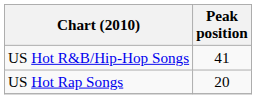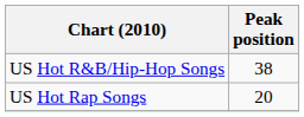 <table class="wikitable sortable">
 <tr>
 <th align="left">Chart (2010)</th>
 <th align="center">Peak<br>position</th>
 </tr>
 <tr>
 <td align="left">US <a href='#'>Hot R&B/Hip-Hop Songs</a></td>
-<td align="center">41</td>
+<td align="center">38</td>
 </tr>
 <tr>
 <td align="left">US <a href='#'>Hot Rap Songs</a></td>
 <td align="center">20</td>
 </tr>
 <tr>
 </tr>
 </table>
